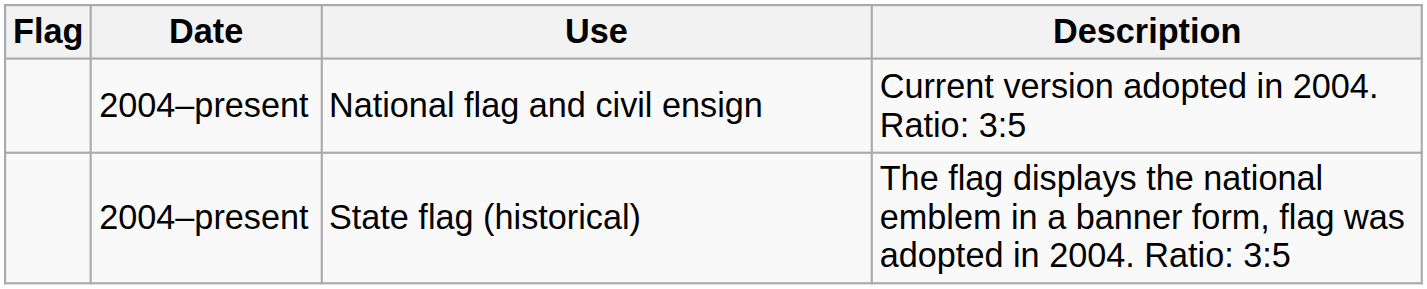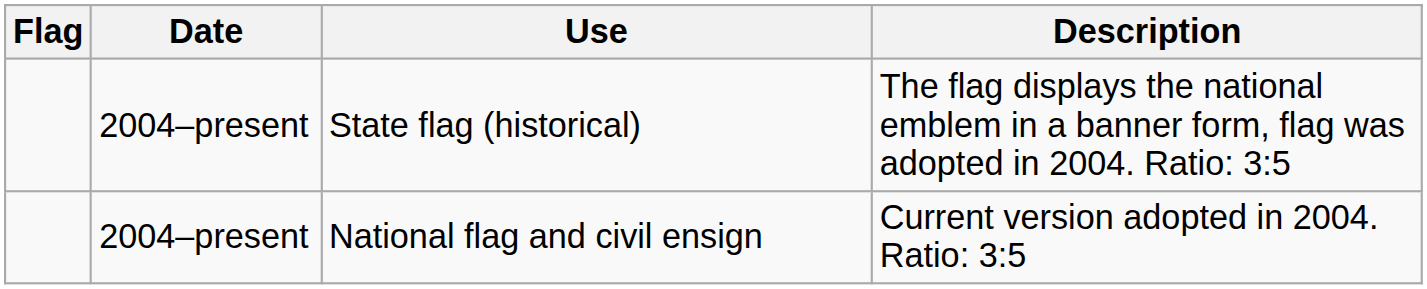 <table class="wikitable sortable">
 <tr>
 <th>Flag</th>
 <th width="100">Date</th>
 <th width="250">Use</th>
 <th width="250">Description</th>
 </tr>
 <tr>
 <td></td>
 <td>2004–present</td>
-<td>National flag and civil ensign</td>
-<td>Current version adopted in 2004. Ratio: 3:5</td>
+<td>State flag (historical)</td>
+<td>The flag displays the national emblem in a banner form, flag was adopted in 2004. Ratio: 3:5</td>
 </tr>
 <tr>
 <td></td>
 <td>2004–present</td>
-<td>State flag (historical)</td>
-<td>The flag displays the national emblem in a banner form, flag was adopted in 2004. Ratio: 3:5</td>
+<td>National flag and civil ensign</td>
+<td>Current version adopted in 2004. Ratio: 3:5</td>
 </tr>
 </table>
